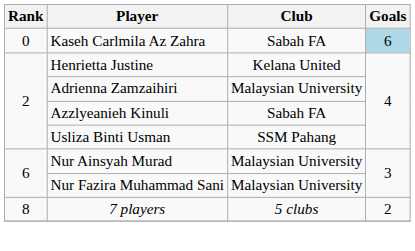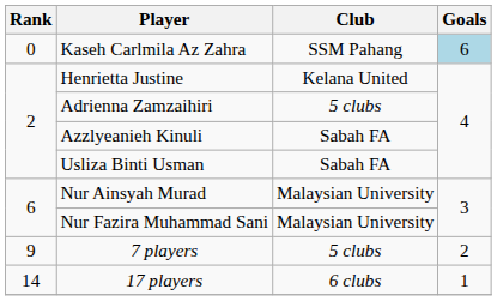 <table class="wikitable sortable" style="text-align:center">
 <tr>
 <th>Rank</th>
 <th>Player</th>
 <th>Club</th>
 <th>Goals</th>
 </tr>
 <tr>
 <td>0</td>
 <td style="text-align:left;"> Kaseh Carlmila Az Zahra</td>
-<td style="text-align:center;">Sabah FA</td>
+<td style="text-align:center;">SSM Pahang</td>
 <td style="background: lightblue;">6</td>
 </tr>
 <tr>
 <td rowspan=4>2</td>
 <td style="text-align:left;"> Henrietta Justine</td>
 <td style="text-align:center;">Kelana United</td>
 <td rowspan=4>4</td>
 </tr>
 <tr>
 <td style="text-align:left;"> Adrienna Zamzaihiri</td>
-<td style="text-align:center;">Malaysian University</td>
+<td><em>5 clubs</em></td>
 </tr>
 <tr>
 <td style="text-align:left;"> Azzlyeanieh Kinuli</td>
 <td style="text-align:center;">Sabah FA</td>
 </tr>
 <tr>
 <td style="text-align:left;">  Usliza Binti Usman</td>
-<td style="text-align:center;">SSM Pahang</td>
+<td style="text-align:center;">Sabah FA</td>
 </tr>
 <tr>
 <td rowspan=2>6</td>
 <td style="text-align:left;"> Nur Ainsyah Murad</td>
 <td style="text-align:center;">Malaysian University</td>
 <td rowspan=2>3</td>
 </tr>
 <tr>
 <td style="text-align:left;">  Nur Fazira Muhammad Sani</td>
 <td style="text-align:center;">Malaysian University</td>
 </tr>
 <tr>
-<td>8</td>
+<td>9</td>
 <td><em>7 players</em></td>
 <td><em>5 clubs</em></td>
 <td>2</td>
 </tr>
 <tr>
+<td>14</td>
+<td><em>17 players</em></td>
+<td><em>6 clubs</em></td>
+<td>1</td>
+</tr>
+<tr>
 </tr>
 </table>
